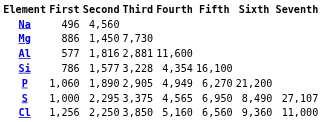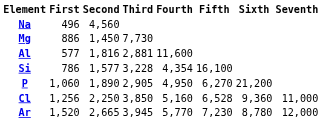 <table class="sortable">
 <tr>
 <th>Element</th>
 <th>First</th>
 <th>Second</th>
 <th>Third</th>
 <th>Fourth</th>
 <th>Fifth</th>
 <th>Sixth</th>
 <th>Seventh</th>
 </tr>
 <tr align="right">
 <th align="center"><a href='#'>Na</a></th>
 <td>496</td>
 <td>4,560</td>
 <td></td>
 <td></td>
 <td></td>
 <td></td>
 <td></td>
 </tr>
 <tr align="right">
 <th align="center"><a href='#'>Mg</a></th>
 <td>886</td>
 <td>1,450</td>
 <td>7,730</td>
 <td></td>
 <td></td>
 <td></td>
 <td></td>
 </tr>
 <tr align="right">
 <th align="center"><a href='#'>Al</a></th>
 <td>577</td>
 <td>1,816</td>
 <td>2,881</td>
 <td>11,600</td>
 <td></td>
 <td></td>
 <td></td>
 </tr>
 <tr align="right">
 <th align="center"><a href='#'>Si</a></th>
 <td>786</td>
 <td>1,577</td>
 <td>3,228</td>
 <td>4,354</td>
 <td>16,100</td>
 <td></td>
 <td></td>
 </tr>
 <tr align="right">
 <th align="center"><a href='#'>P</a></th>
 <td>1,060</td>
 <td>1,890</td>
 <td>2,905</td>
-<td>4,949</td>
+<td>4,950</td>
 <td>6,270</td>
 <td>21,200</td>
 <td></td>
-</tr>
-<tr align="right">
-<th align="center"><a href='#'>S</a></th>
-<td>1,000</td>
-<td>2,295</td>
-<td>3,375</td>
-<td>4,565</td>
-<td>6,950</td>
-<td>8,490</td>
-<td>27,107</td>
 </tr>
 <tr align="right">
 <th align="center"><a href='#'>Cl</a></th>
 <td>1,256</td>
 <td>2,250</td>
 <td>3,850</td>
 <td>5,160</td>
-<td>6,560</td>
+<td>6,528</td>
 <td>9,360</td>
 <td>11,000</td>
 </tr>
+<tr align="right">
+<th align="center"><a href='#'>Ar</a></th>
+<td>1,520</td>
+<td>2,665</td>
+<td>3,945</td>
+<td>5,770</td>
+<td>7,230</td>
+<td>8,780</td>
+<td>12,000</td>
+</tr>
 </table>
